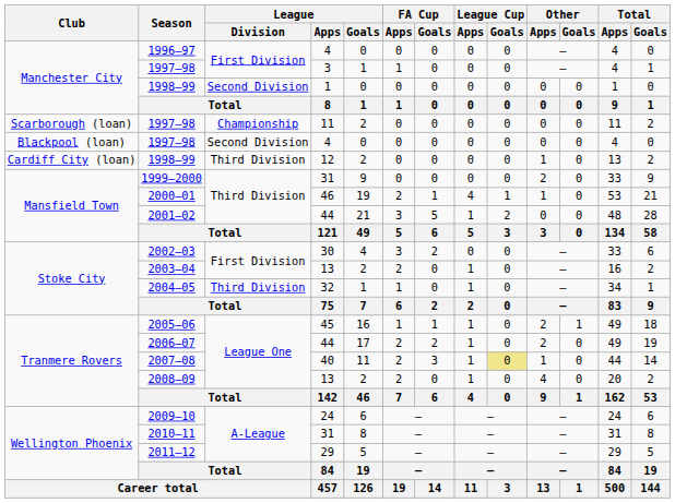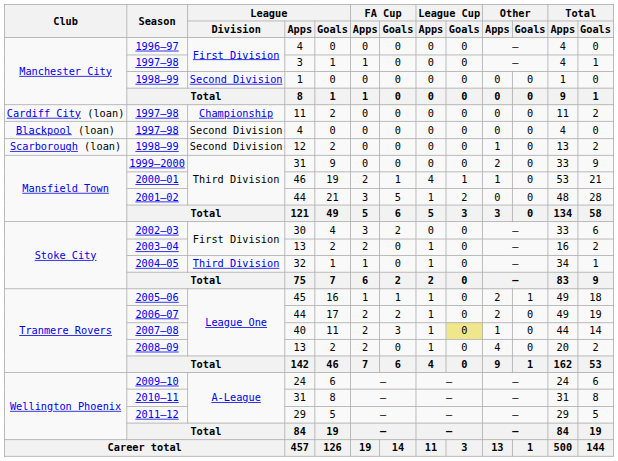 <table class="wikitable" style="text-align: center;">
 <tr>
 <th rowspan="2">Club</th>
 <th rowspan="2">Season</th>
 <th colspan="3">League</th>
 <th colspan="2">FA Cup</th>
 <th colspan="2">League Cup</th>
 <th colspan="2">Other</th>
 <th colspan="2">Total</th>
 </tr>
 <tr>
 <th>Division</th>
 <th>Apps</th>
 <th>Goals</th>
 <th>Apps</th>
 <th>Goals</th>
 <th>Apps</th>
 <th>Goals</th>
 <th>Apps</th>
 <th>Goals</th>
 <th>Apps</th>
 <th>Goals</th>
 </tr>
 <tr>
 <td rowspan="4"><a href='#'>Manchester City</a></td>
 <td><a href='#'>1996–97</a></td>
 <td rowspan=2><a href='#'>First Division</a></td>
 <td>4</td>
 <td>0</td>
 <td>0</td>
 <td>0</td>
 <td>0</td>
 <td>0</td>
 <td colspan=2>—</td>
 <td>4</td>
 <td>0</td>
 </tr>
 <tr>
 <td><a href='#'>1997–98</a></td>
 <td>3</td>
 <td>1</td>
 <td>1</td>
 <td>0</td>
 <td>0</td>
 <td>0</td>
 <td colspan=2>—</td>
 <td>4</td>
 <td>1</td>
 </tr>
 <tr>
 <td><a href='#'>1998–99</a></td>
 <td><a href='#'>Second Division</a></td>
 <td>1</td>
 <td>0</td>
 <td>0</td>
 <td>0</td>
 <td>0</td>
 <td>0</td>
 <td>0</td>
 <td>0</td>
 <td>1</td>
 <td>0</td>
 </tr>
 <tr>
 <th colspan="2">Total</th>
 <th>8</th>
 <th>1</th>
 <th>1</th>
 <th>0</th>
 <th>0</th>
 <th>0</th>
 <th>0</th>
 <th>0</th>
 <th>9</th>
 <th>1</th>
 </tr>
 <tr>
-<td><a href='#'>Scarborough</a> (loan)</td>
+<td><a href='#'>Cardiff City</a> (loan)</td>
 <td><a href='#'>1997–98</a></td>
 <td><a href='#'>Championship</a></td>
 <td>11</td>
 <td>2</td>
 <td>0</td>
 <td>0</td>
 <td>0</td>
 <td>0</td>
 <td>0</td>
 <td>0</td>
 <td>11</td>
 <td>2</td>
 </tr>
 <tr>
 <td><a href='#'>Blackpool</a> (loan)</td>
 <td><a href='#'>1997–98</a></td>
 <td>Second Division</td>
 <td>4</td>
 <td>0</td>
 <td>0</td>
 <td>0</td>
 <td>0</td>
 <td>0</td>
 <td>0</td>
 <td>0</td>
 <td>4</td>
 <td>0</td>
 </tr>
 <tr>
-<td><a href='#'>Cardiff City</a> (loan)</td>
+<td><a href='#'>Scarborough</a> (loan)</td>
 <td><a href='#'>1998–99</a></td>
-<td>Third Division</td>
+<td>Second Division</td>
 <td>12</td>
 <td>2</td>
 <td>0</td>
 <td>0</td>
 <td>0</td>
 <td>0</td>
 <td>1</td>
 <td>0</td>
 <td>13</td>
 <td>2</td>
 </tr>
 <tr>
 <td rowspan="4"><a href='#'>Mansfield Town</a></td>
 <td><a href='#'>1999–2000</a></td>
 <td rowspan=3>Third Division</td>
 <td>31</td>
 <td>9</td>
 <td>0</td>
 <td>0</td>
 <td>0</td>
 <td>0</td>
 <td>2</td>
 <td>0</td>
 <td>33</td>
 <td>9</td>
 </tr>
 <tr>
 <td><a href='#'>2000–01</a></td>
 <td>46</td>
 <td>19</td>
 <td>2</td>
 <td>1</td>
 <td>4</td>
 <td>1</td>
 <td>1</td>
 <td>0</td>
 <td>53</td>
 <td>21</td>
 </tr>
 <tr>
 <td><a href='#'>2001–02</a></td>
 <td>44</td>
 <td>21</td>
 <td>3</td>
 <td>5</td>
 <td>1</td>
 <td>2</td>
 <td>0</td>
 <td>0</td>
 <td>48</td>
 <td>28</td>
 </tr>
 <tr>
 <th colspan="2">Total</th>
 <th>121</th>
 <th>49</th>
 <th>5</th>
 <th>6</th>
 <th>5</th>
 <th>3</th>
 <th>3</th>
 <th>0</th>
 <th>134</th>
 <th>58</th>
 </tr>
 <tr>
 <td rowspan="4"><a href='#'>Stoke City</a></td>
 <td><a href='#'>2002–03</a></td>
 <td rowspan=2>First Division</td>
 <td>30</td>
 <td>4</td>
 <td>3</td>
 <td>2</td>
 <td>0</td>
 <td>0</td>
 <td colspan=2>—</td>
 <td>33</td>
 <td>6</td>
 </tr>
 <tr>
 <td><a href='#'>2003–04</a></td>
 <td>13</td>
 <td>2</td>
 <td>2</td>
 <td>0</td>
 <td>1</td>
 <td>0</td>
 <td colspan=2>—</td>
 <td>16</td>
 <td>2</td>
 </tr>
 <tr>
 <td><a href='#'>2004–05</a></td>
 <td><a href='#'>Third Division</a></td>
 <td>32</td>
 <td>1</td>
 <td>1</td>
 <td>0</td>
 <td>1</td>
 <td>0</td>
 <td colspan=2>—</td>
 <td>34</td>
 <td>1</td>
 </tr>
 <tr>
 <th colspan="2">Total</th>
 <th>75</th>
 <th>7</th>
 <th>6</th>
 <th>2</th>
 <th>2</th>
 <th>0</th>
 <th colspan=2>—</th>
 <th>83</th>
 <th>9</th>
 </tr>
 <tr>
 <td rowspan="5"><a href='#'>Tranmere Rovers</a></td>
 <td><a href='#'>2005–06</a></td>
 <td rowspan=4><a href='#'>League One</a></td>
 <td>45</td>
 <td>16</td>
 <td>1</td>
 <td>1</td>
 <td>1</td>
 <td>0</td>
 <td>2</td>
 <td>1</td>
 <td>49</td>
 <td>18</td>
 </tr>
 <tr>
 <td><a href='#'>2006–07</a></td>
 <td>44</td>
 <td>17</td>
 <td>2</td>
 <td>2</td>
 <td>1</td>
 <td>0</td>
 <td>2</td>
 <td>0</td>
 <td>49</td>
 <td>19</td>
 </tr>
 <tr>
 <td><a href='#'>2007–08</a></td>
 <td>40</td>
 <td>11</td>
 <td>2</td>
 <td>3</td>
 <td>1</td>
 <td style="background: khaki;">0</td>
 <td>1</td>
 <td>0</td>
 <td>44</td>
 <td>14</td>
 </tr>
 <tr>
 <td><a href='#'>2008–09</a></td>
 <td>13</td>
 <td>2</td>
 <td>2</td>
 <td>0</td>
 <td>1</td>
 <td>0</td>
 <td>4</td>
 <td>0</td>
 <td>20</td>
 <td>2</td>
 </tr>
 <tr>
 <th colspan="2">Total</th>
 <th>142</th>
 <th>46</th>
 <th>7</th>
 <th>6</th>
 <th>4</th>
 <th>0</th>
 <th>9</th>
 <th>1</th>
 <th>162</th>
 <th>53</th>
 </tr>
 <tr>
 <td rowspan="4"><a href='#'>Wellington Phoenix</a></td>
 <td><a href='#'>2009–10</a></td>
 <td rowspan=3><a href='#'>A-League</a></td>
 <td>24</td>
 <td>6</td>
 <td colspan=2>—</td>
 <td colspan=2>—</td>
 <td colspan=2>—</td>
 <td>24</td>
 <td>6</td>
 </tr>
 <tr>
 <td><a href='#'>2010–11</a></td>
 <td>31</td>
 <td>8</td>
 <td colspan=2>—</td>
 <td colspan=2>—</td>
 <td colspan=2>—</td>
 <td>31</td>
 <td>8</td>
 </tr>
 <tr>
 <td><a href='#'>2011–12</a></td>
 <td>29</td>
 <td>5</td>
 <td colspan=2>—</td>
 <td colspan=2>—</td>
 <td colspan=2>—</td>
 <td>29</td>
 <td>5</td>
 </tr>
 <tr>
 <th colspan="2">Total</th>
 <th>84</th>
 <th>19</th>
 <th colspan=2>—</th>
 <th colspan=2>—</th>
 <th colspan=2>—</th>
 <th>84</th>
 <th>19</th>
 </tr>
 <tr>
 <th colspan="3">Career total</th>
 <th>457</th>
 <th>126</th>
 <th>19</th>
 <th>14</th>
 <th>11</th>
 <th>3</th>
 <th>13</th>
 <th>1</th>
 <th>500</th>
 <th>144</th>
 </tr>
 </table>
